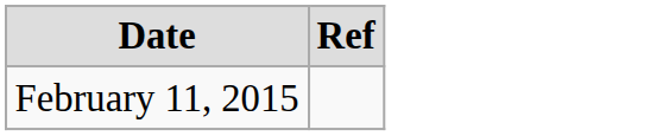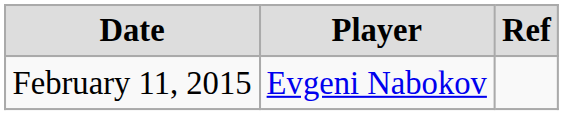 <table class="wikitable">
 <tr style="text-align:center; background:#ddd;">
 <td><strong>Date</strong></td>
+<td><strong>Player</strong></td>
 <td><strong>Ref</strong></td>
 </tr>
 <tr>
 <td>February 11, 2015</td>
+<td><a href='#'>Evgeni Nabokov</a></td>
 <td></td>
 </tr>
 </table>
